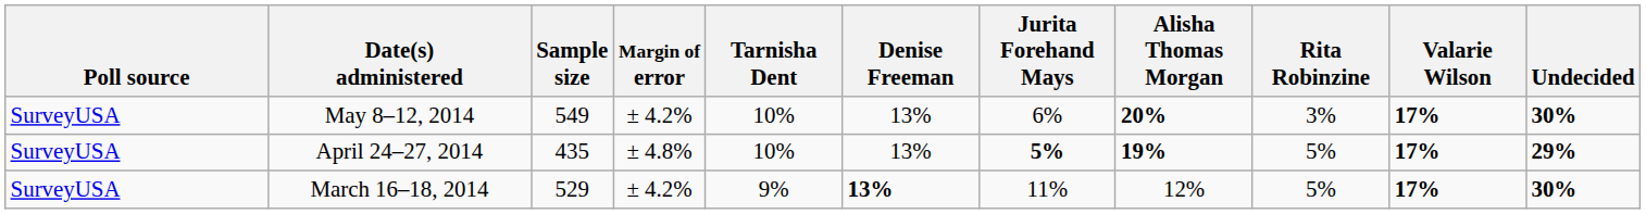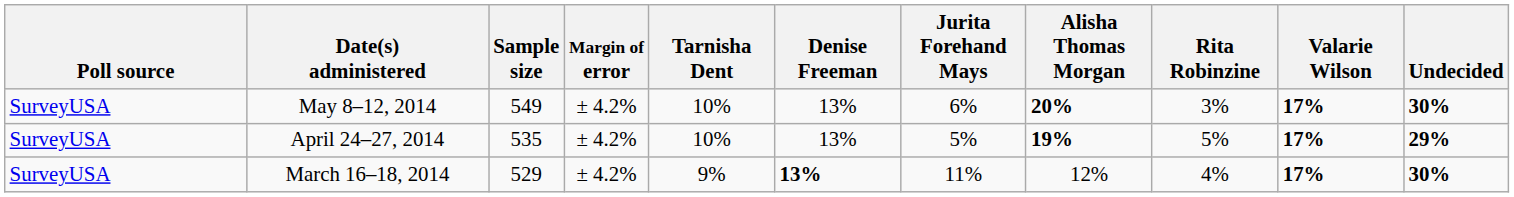 <table class="wikitable" style="font-size:90%">
 <tr valign= bottom>
 <th style="width:160px;">Poll source</th>
 <th style="width:160px;">Date(s)<br>administered</th>
 <th class=small>Sample<br>size</th>
 <th><small>Margin of</small><br>error</th>
 <th style="width:80px;">Tarnisha<br>Dent</th>
 <th style="width:80px;">Denise<br>Freeman</th>
 <th style="width:80px;">Jurita Forehand<br>Mays</th>
 <th style="width:80px;">Alisha Thomas<br>Morgan</th>
 <th style="width:80px;">Rita<br>Robinzine</th>
 <th style="width:80px;">Valarie<br>Wilson</th>
 <th style="width:40px;">Undecided</th>
 </tr>
 <tr>
 <td><a href='#'>SurveyUSA</a></td>
 <td align=center>May 8–12, 2014</td>
 <td align=center>549</td>
 <td align=center>± 4.2%</td>
 <td align=center>10%</td>
 <td align=center>13%</td>
 <td align=center>6%</td>
 <td><strong>20%</strong></td>
 <td align=center>3%</td>
 <td><strong>17%</strong></td>
 <td><strong>30%</strong></td>
 </tr>
 <tr>
 <td><a href='#'>SurveyUSA</a></td>
 <td align=center>April 24–27, 2014</td>
-<td align=center>435</td>
-<td align=center>± 4.8%</td>
+<td align=center>535</td>
+<td align=center>± 4.2%</td>
 <td align=center>10%</td>
 <td align=center>13%</td>
-<td align=center><strong>5%</strong></td>
+<td align=center>5%</td>
 <td><strong>19%</strong></td>
 <td align=center>5%</td>
 <td><strong>17%</strong></td>
 <td><strong>29%</strong></td>
 </tr>
 <tr>
 <td><a href='#'>SurveyUSA</a></td>
 <td align=center>March 16–18, 2014</td>
 <td align=center>529</td>
 <td align=center>± 4.2%</td>
 <td align=center>9%</td>
 <td><strong>13%</strong></td>
 <td align=center>11%</td>
 <td align=center>12%</td>
-<td align=center>5%</td>
+<td align=center>4%</td>
 <td><strong>17%</strong></td>
 <td><strong>30%</strong></td>
 </tr>
 </table>
